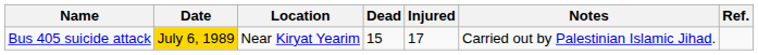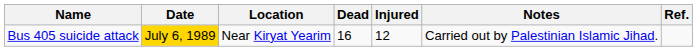 <table class="wikitable">
 <tr>
 <th>Name</th>
 <th>Date</th>
 <th>Location</th>
 <th>Dead</th>
 <th>Injured</th>
 <th>Notes</th>
 <th>Ref.</th>
 </tr>
 <tr>
 <td><a href='#'>Bus 405 suicide attack</a></td>
 <td style="background: gold;">July 6, 1989</td>
 <td>Near <a href='#'>Kiryat Yearim</a></td>
-<td>15</td>
-<td>17</td>
+<td>16</td>
+<td>12</td>
 <td>Carried out by <a href='#'>Palestinian Islamic Jihad</a>.</td>
 <td></td>
 </tr>
 </table>
